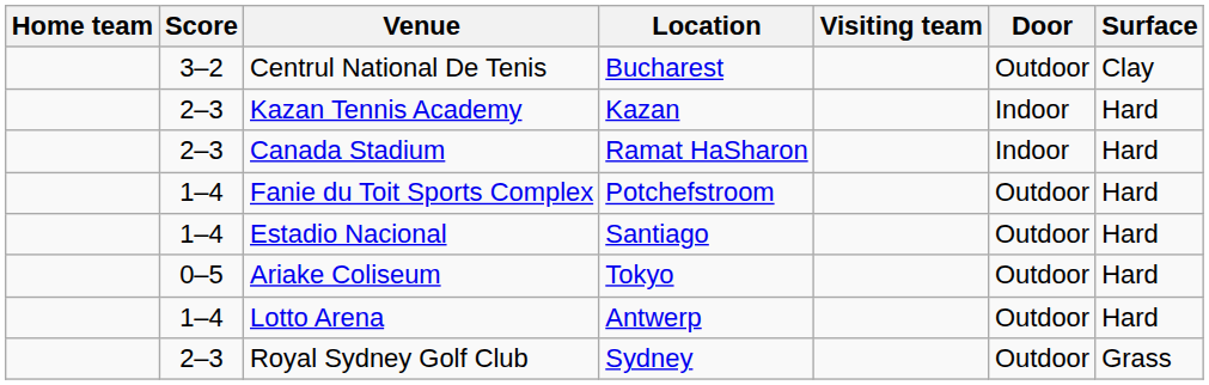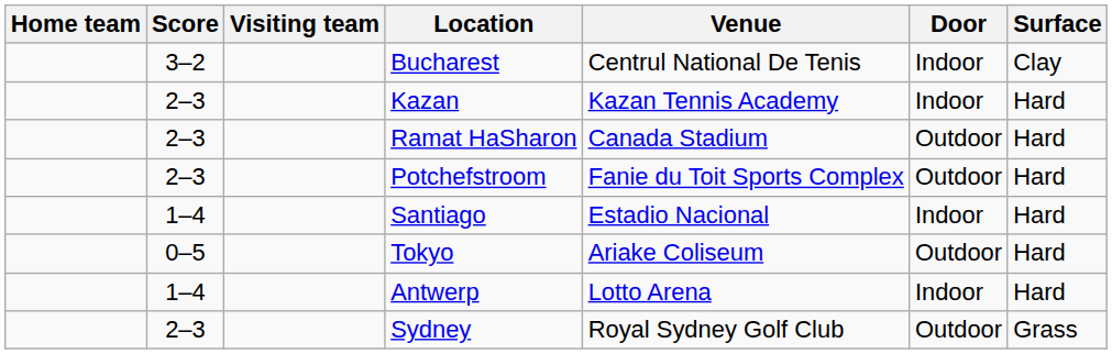 <table class="wikitable" style="border:1px solid #aaa;">
 <tr>
 <th>Home team</th>
 <th>Score</th>
+<th>Visiting team</th>
+<th>Location</th>
 <th>Venue</th>
-<th>Location</th>
-<th>Visiting team</th>
 <th>Door</th>
 <th>Surface</th>
 </tr>
 <tr>
 <td></td>
 <td style="text-align:center;">3–2</td>
+<td><strong></strong></td>
+<td><a href='#'>Bucharest</a></td>
 <td>Centrul National De Tenis</td>
-<td><a href='#'>Bucharest</a></td>
-<td><strong></strong></td>
-<td>Outdoor</td>
+<td>Indoor</td>
 <td>Clay</td>
 </tr>
 <tr>
 <td><strong></strong></td>
 <td style="text-align:center;">2–3</td>
+<td></td>
+<td><a href='#'>Kazan</a></td>
 <td><a href='#'>Kazan Tennis Academy</a></td>
-<td><a href='#'>Kazan</a></td>
-<td></td>
 <td>Indoor</td>
 <td>Hard</td>
 </tr>
 <tr>
 <td></td>
 <td style="text-align:center;">2–3</td>
+<td><strong></strong></td>
+<td><a href='#'>Ramat HaSharon</a></td>
 <td><a href='#'>Canada Stadium</a></td>
-<td><a href='#'>Ramat HaSharon</a></td>
-<td><strong></strong></td>
-<td>Indoor</td>
+<td>Outdoor</td>
 <td>Hard</td>
 </tr>
 <tr>
 <td></td>
-<td style="text-align:center;">1–4</td>
+<td style="text-align:center;">2–3</td>
+<td><strong></strong></td>
+<td><a href='#'>Potchefstroom</a></td>
 <td><a href='#'>Fanie du Toit Sports Complex</a></td>
-<td><a href='#'>Potchefstroom</a></td>
-<td><strong></strong></td>
 <td>Outdoor</td>
 <td>Hard</td>
 </tr>
 <tr>
 <td></td>
 <td style="text-align:center;">1–4</td>
+<td><strong></strong></td>
+<td><a href='#'>Santiago</a></td>
 <td><a href='#'>Estadio Nacional</a></td>
-<td><a href='#'>Santiago</a></td>
-<td><strong></strong></td>
-<td>Outdoor</td>
+<td>Indoor</td>
 <td>Hard</td>
 </tr>
 <tr>
 <td><strong></strong></td>
 <td style="text-align:center;">0–5</td>
+<td></td>
+<td><a href='#'>Tokyo</a></td>
 <td><a href='#'>Ariake Coliseum</a></td>
-<td><a href='#'>Tokyo</a></td>
-<td></td>
 <td>Outdoor</td>
 <td>Hard</td>
 </tr>
 <tr>
 <td></td>
 <td style="text-align:center;">1–4</td>
+<td><strong></strong></td>
+<td><a href='#'>Antwerp</a></td>
 <td><a href='#'>Lotto Arena</a></td>
-<td><a href='#'>Antwerp</a></td>
-<td><strong></strong></td>
-<td>Outdoor</td>
+<td>Indoor</td>
 <td>Hard</td>
 </tr>
 <tr>
 <td></td>
 <td style="text-align:center;">2–3</td>
+<td><strong></strong></td>
+<td><a href='#'>Sydney</a></td>
 <td>Royal Sydney Golf Club</td>
-<td><a href='#'>Sydney</a></td>
-<td><strong></strong></td>
 <td>Outdoor</td>
 <td>Grass</td>
 </tr>
 </table>
